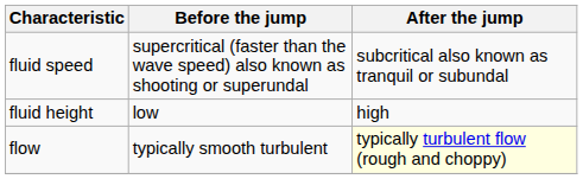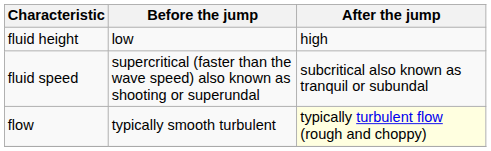 <table class="wikitable">
 <tr>
 <th width="100">Characteristic</th>
 <th width="200">Before the jump</th>
 <th width="200">After the jump</th>
 </tr>
 <tr>
+<td>fluid height</td>
+<td>low</td>
+<td>high</td>
+</tr>
+<tr>
 <td>fluid speed</td>
 <td>supercritical (faster than the wave speed) also known as shooting or superundal</td>
 <td>subcritical also known as tranquil or subundal</td>
-</tr>
-<tr>
-<td>fluid height</td>
-<td>low</td>
-<td>high</td>
 </tr>
 <tr>
 <td>flow</td>
 <td>typically smooth turbulent</td>
 <td style="background: lightyellow;">typically <a href='#'>turbulent flow</a> (rough and choppy)</td>
 </tr>
 <tr>
 </tr>
 </table>
